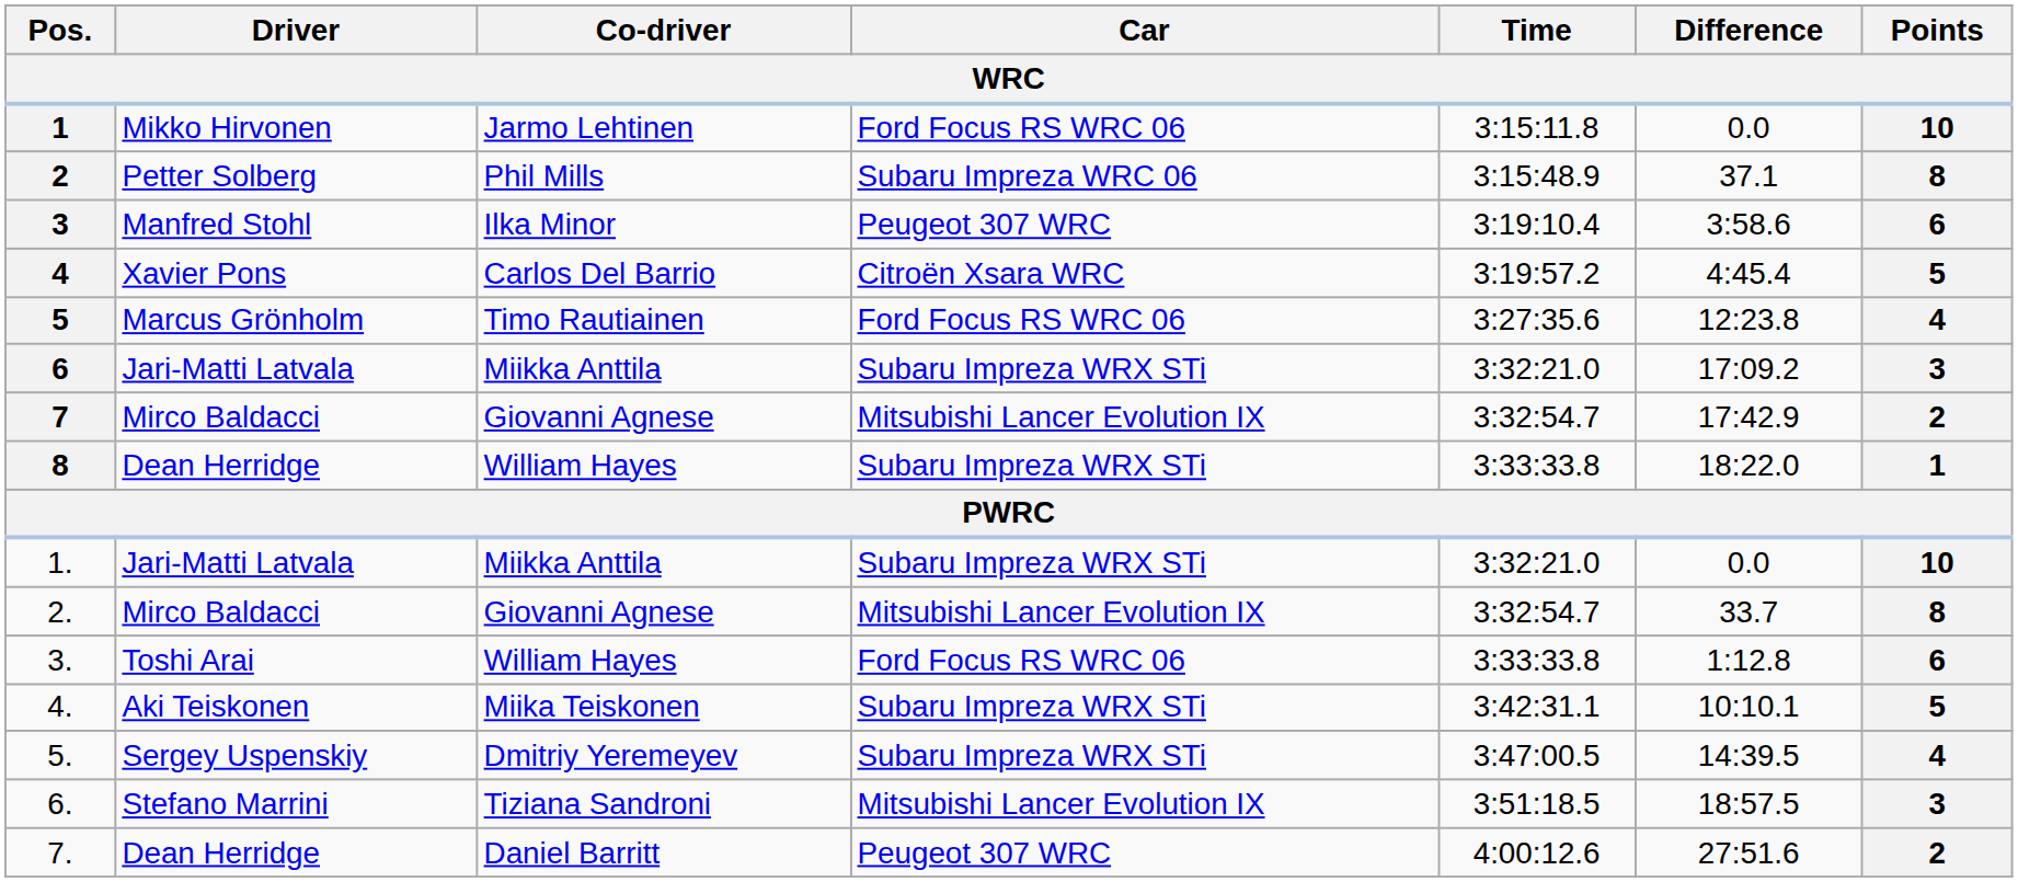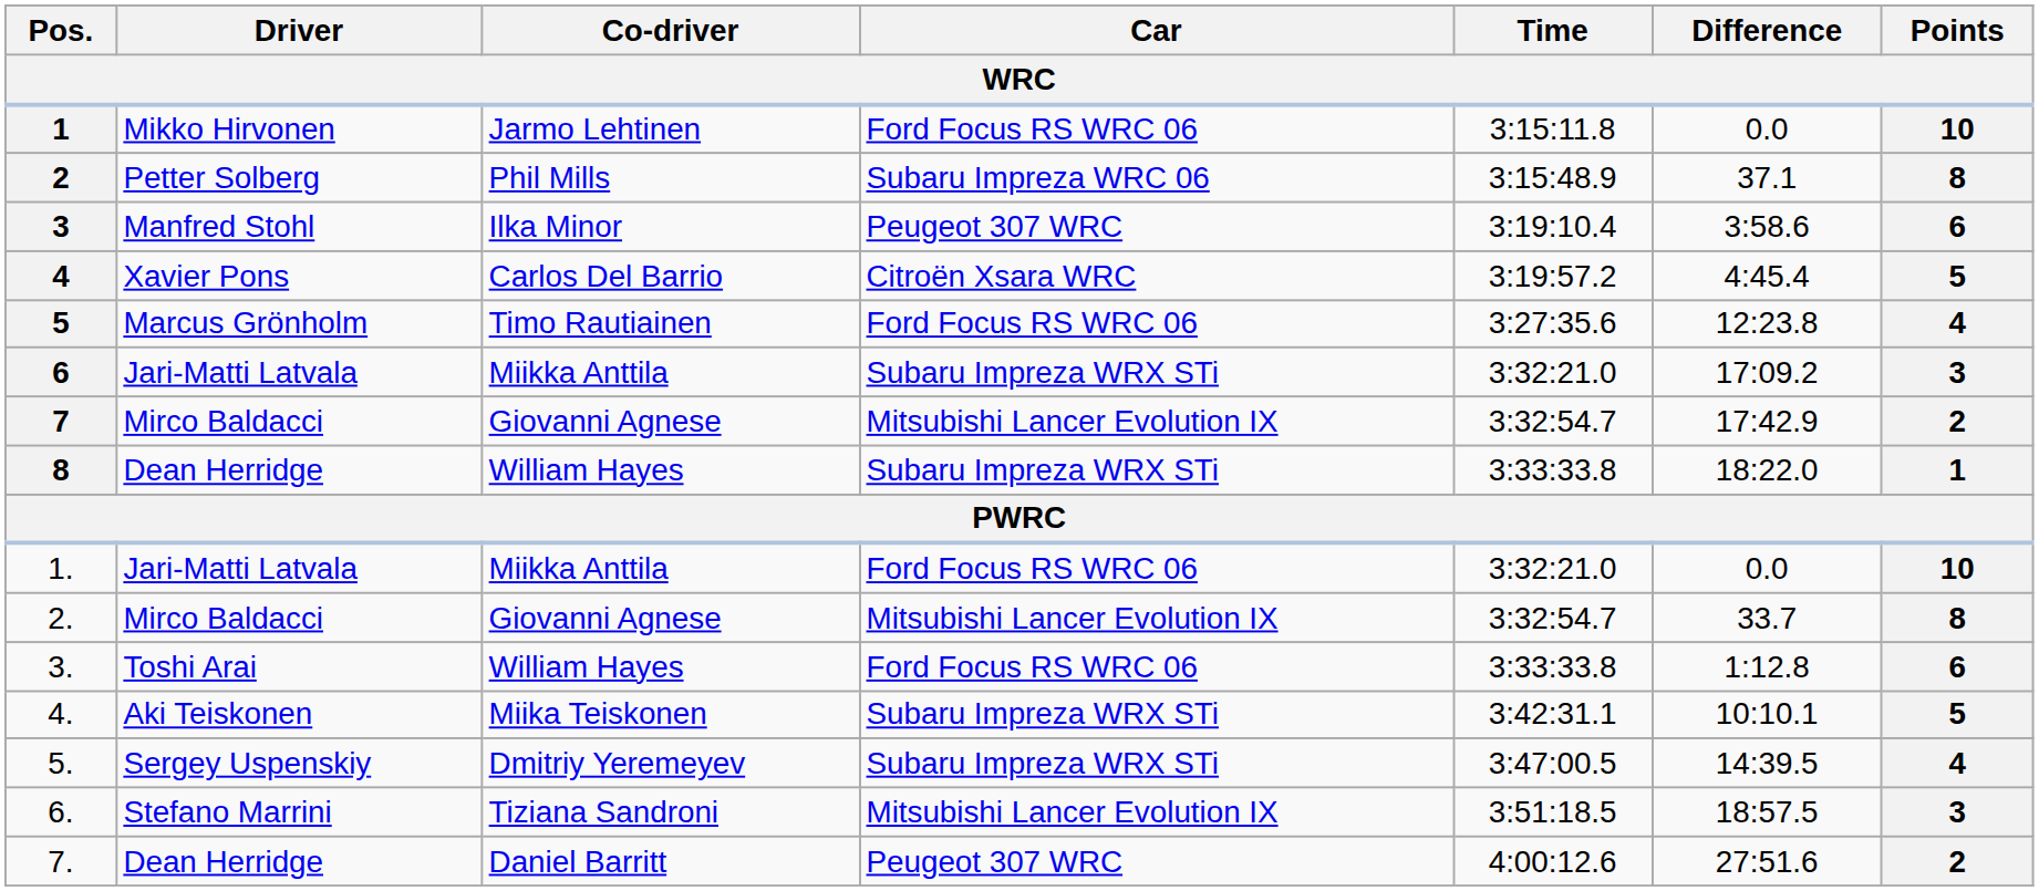 <table class="wikitable" width="100%" style="text-align: center; font-size: 90%; max-width: 950px;">
 <tr>
 <th>Pos.</th>
 <th>Driver</th>
 <th>Co-driver</th>
 <th>Car</th>
 <th>Time</th>
 <th>Difference</th>
 <th>Points</th>
 </tr>
 <tr>
 <th colspan="7" style="border-bottom: 2px solid LightSteelBlue;">WRC</th>
 </tr>
 <tr>
 <th>1</th>
 <td align="left"> <a href='#'>Mikko Hirvonen</a></td>
 <td align="left"> <a href='#'>Jarmo Lehtinen</a></td>
 <td align="left"><a href='#'>Ford Focus RS WRC 06</a></td>
 <td>3:15:11.8</td>
 <td>0.0</td>
 <th>10</th>
 </tr>
 <tr>
 <th>2</th>
 <td align="left"> <a href='#'>Petter Solberg</a></td>
 <td align="left"> <a href='#'>Phil Mills</a></td>
 <td align="left"><a href='#'>Subaru Impreza WRC 06</a></td>
 <td>3:15:48.9</td>
 <td>37.1</td>
 <th>8</th>
 </tr>
 <tr>
 <th>3</th>
 <td align="left"> <a href='#'>Manfred Stohl</a></td>
 <td align="left"> <a href='#'>Ilka Minor</a></td>
 <td align="left"><a href='#'>Peugeot 307 WRC</a></td>
 <td>3:19:10.4</td>
 <td>3:58.6</td>
 <th>6</th>
 </tr>
 <tr>
 <th>4</th>
 <td align="left"> <a href='#'>Xavier Pons</a></td>
 <td align="left"> <a href='#'>Carlos Del Barrio</a></td>
 <td align="left"><a href='#'>Citroën Xsara WRC</a></td>
 <td>3:19:57.2</td>
 <td>4:45.4</td>
 <th>5</th>
 </tr>
 <tr>
 <th>5</th>
 <td align="left"> <a href='#'>Marcus Grönholm</a></td>
 <td align="left"> <a href='#'>Timo Rautiainen</a></td>
 <td align="left"><a href='#'>Ford Focus RS WRC 06</a></td>
 <td>3:27:35.6</td>
 <td>12:23.8</td>
 <th>4</th>
 </tr>
 <tr>
 <th>6</th>
 <td align="left"> <a href='#'>Jari-Matti Latvala</a></td>
 <td align="left"> <a href='#'>Miikka Anttila</a></td>
 <td align="left"><a href='#'>Subaru Impreza WRX STi</a></td>
 <td>3:32:21.0</td>
 <td>17:09.2</td>
 <th>3</th>
 </tr>
 <tr>
 <th>7</th>
 <td align="left"> <a href='#'>Mirco Baldacci</a></td>
 <td align="left"> <a href='#'>Giovanni Agnese</a></td>
 <td align="left"><a href='#'>Mitsubishi Lancer Evolution IX</a></td>
 <td>3:32:54.7</td>
 <td>17:42.9</td>
 <th>2</th>
 </tr>
 <tr>
 <th>8</th>
 <td align="left"> <a href='#'>Dean Herridge</a></td>
 <td align="left"> <a href='#'>William Hayes</a></td>
 <td align="left"><a href='#'>Subaru Impreza WRX STi</a></td>
 <td>3:33:33.8</td>
 <td>18:22.0</td>
 <th>1</th>
 </tr>
 <tr>
 <th colspan="7" style="border-bottom: 2px solid LightSteelBlue;">PWRC</th>
 </tr>
 <tr>
 <td>1.</td>
 <td align="left"> <a href='#'>Jari-Matti Latvala</a></td>
 <td align="left"> <a href='#'>Miikka Anttila</a></td>
-<td align="left"><a href='#'>Subaru Impreza WRX STi</a></td>
+<td align="left"><a href='#'>Ford Focus RS WRC 06</a></td>
 <td>3:32:21.0</td>
 <td>0.0</td>
 <th>10</th>
 </tr>
 <tr>
 <td>2.</td>
 <td align="left"> <a href='#'>Mirco Baldacci</a></td>
 <td align="left"> <a href='#'>Giovanni Agnese</a></td>
 <td align="left"><a href='#'>Mitsubishi Lancer Evolution IX</a></td>
 <td>3:32:54.7</td>
 <td>33.7</td>
 <th>8</th>
 </tr>
 <tr>
 <td>3.</td>
 <td align="left"> <a href='#'>Toshi Arai</a></td>
 <td align="left"> <a href='#'>William Hayes</a></td>
 <td align="left"><a href='#'>Ford Focus RS WRC 06</a></td>
 <td>3:33:33.8</td>
 <td>1:12.8</td>
 <th>6</th>
 </tr>
 <tr>
 <td>4.</td>
 <td align="left"> <a href='#'>Aki Teiskonen</a></td>
 <td align="left"> <a href='#'>Miika Teiskonen</a></td>
 <td align="left"><a href='#'>Subaru Impreza WRX STi</a></td>
 <td>3:42:31.1</td>
 <td>10:10.1</td>
 <th>5</th>
 </tr>
 <tr>
 <td>5.</td>
 <td align="left"> <a href='#'>Sergey Uspenskiy</a></td>
 <td align="left"> <a href='#'>Dmitriy Yeremeyev</a></td>
 <td align="left"><a href='#'>Subaru Impreza WRX STi</a></td>
 <td>3:47:00.5</td>
 <td>14:39.5</td>
 <th>4</th>
 </tr>
 <tr>
 <td>6.</td>
 <td align="left"> <a href='#'>Stefano Marrini</a></td>
 <td align="left"> <a href='#'>Tiziana Sandroni</a></td>
 <td align="left"><a href='#'>Mitsubishi Lancer Evolution IX</a></td>
 <td>3:51:18.5</td>
 <td>18:57.5</td>
 <th>3</th>
 </tr>
 <tr>
 <td>7.</td>
 <td align="left"> <a href='#'>Dean Herridge</a></td>
 <td align="left"> <a href='#'>Daniel Barritt</a></td>
 <td align="left"><a href='#'>Peugeot 307 WRC</a></td>
 <td>4:00:12.6</td>
 <td>27:51.6</td>
 <th>2</th>
 </tr>
 </table>
